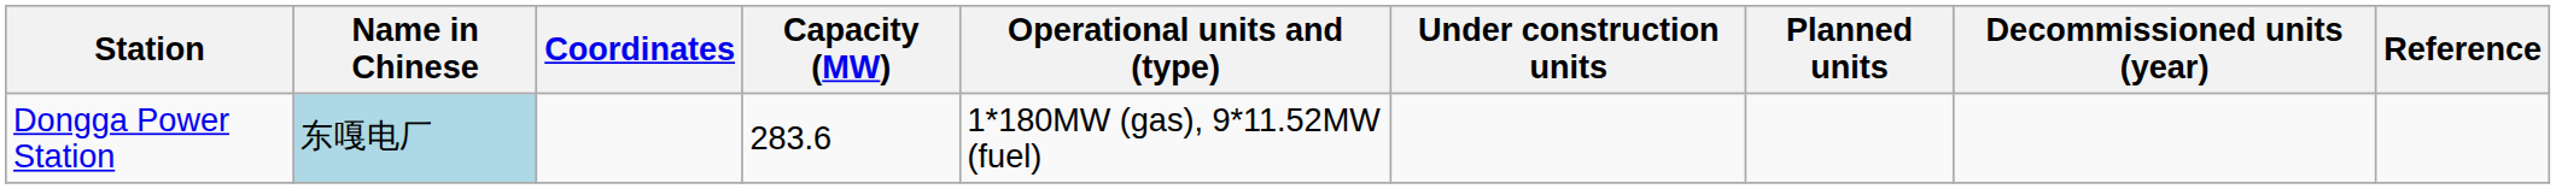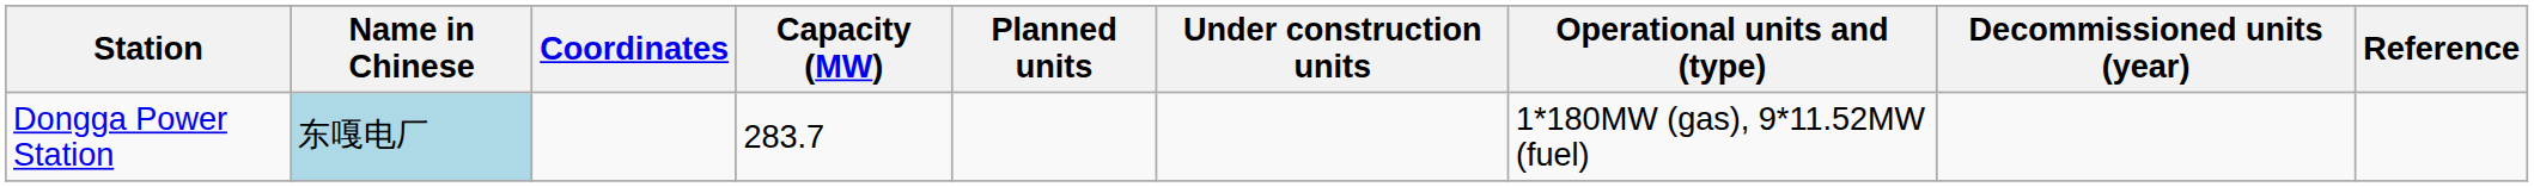 <table class="wikitable sortable">
 <tr>
 <th>Station</th>
 <th>Name in Chinese</th>
 <th><a href='#'>Coordinates</a></th>
 <th>Capacity (<a href='#'>MW</a>)</th>
+<th>Planned units</th>
+<th>Under construction units</th>
 <th>Operational units and (type)</th>
-<th>Under construction units</th>
-<th>Planned units</th>
 <th>Decommissioned units (year)</th>
 <th>Reference</th>
 </tr>
 <tr>
 <td><a href='#'>Dongga Power Station</a></td>
 <td style="background: lightblue;">东嘎电厂</td>
 <td></td>
-<td>283.6</td>
-<td>1*180MW (gas), 9*11.52MW (fuel)</td>
+<td>283.7</td>
 <td></td>
 <td></td>
+<td>1*180MW (gas), 9*11.52MW (fuel)</td>
 <td></td>
 <td></td>
 </tr>
 </table>
